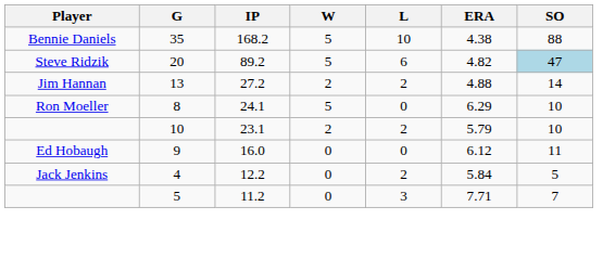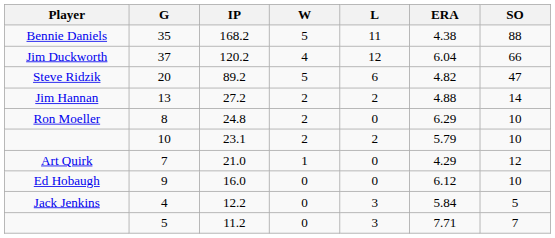 <table class="wikitable sortable">
 <tr>
 <th bgcolor="#DDDDFF" width="16%">Player</th>
 <th bgcolor="#DDDDFF" width="9%">G</th>
 <th bgcolor="#DDDDFF" width="9%">IP</th>
 <th bgcolor="#DDDDFF" width="9%">W</th>
 <th bgcolor="#DDDDFF" width="9%">L</th>
 <th bgcolor="#DDDDFF" width="9%">ERA</th>
 <th bgcolor="#DDDDFF" width="9%">SO</th>
 </tr>
 <tr align="center">
 <td><a href='#'>Bennie Daniels</a></td>
 <td>35</td>
 <td>168.2</td>
 <td>5</td>
-<td>10</td>
+<td>11</td>
 <td>4.38</td>
 <td>88</td>
+</tr>
+<tr align=center>
+<td><a href='#'>Jim Duckworth</a></td>
+<td>37</td>
+<td>120.2</td>
+<td>4</td>
+<td>12</td>
+<td>6.04</td>
+<td>66</td>
 </tr>
 <tr align=center>
 <td><a href='#'>Steve Ridzik</a></td>
 <td>20</td>
 <td>89.2</td>
 <td>5</td>
 <td>6</td>
 <td>4.82</td>
-<td style="background: lightblue;">47</td>
+<td>47</td>
 </tr>
 <tr align=center>
 <td><a href='#'>Jim Hannan</a></td>
 <td>13</td>
 <td>27.2</td>
 <td>2</td>
 <td>2</td>
 <td>4.88</td>
 <td>14</td>
 </tr>
 <tr align=center>
 <td><a href='#'>Ron Moeller</a></td>
 <td>8</td>
-<td>24.1</td>
-<td>5</td>
+<td>24.8</td>
+<td>2</td>
 <td>0</td>
 <td>6.29</td>
 <td>10</td>
 </tr>
 <tr align=center>
 <td></td>
 <td>10</td>
 <td>23.1</td>
 <td>2</td>
 <td>2</td>
 <td>5.79</td>
 <td>10</td>
 </tr>
+<tr align="center">
+<td><a href='#'>Art Quirk</a></td>
+<td>7</td>
+<td>21.0</td>
+<td>1</td>
+<td>0</td>
+<td>4.29</td>
+<td>12</td>
+</tr>
 <tr align=center>
 <td><a href='#'>Ed Hobaugh</a></td>
 <td>9</td>
 <td>16.0</td>
 <td>0</td>
 <td>0</td>
 <td>6.12</td>
-<td>11</td>
+<td>10</td>
 </tr>
 <tr align=center>
 <td><a href='#'>Jack Jenkins</a></td>
 <td>4</td>
 <td>12.2</td>
 <td>0</td>
-<td>2</td>
+<td>3</td>
 <td>5.84</td>
 <td>5</td>
 </tr>
 <tr align=center>
 <td></td>
 <td>5</td>
 <td>11.2</td>
 <td>0</td>
 <td>3</td>
 <td>7.71</td>
 <td>7</td>
 </tr>
 </table>
